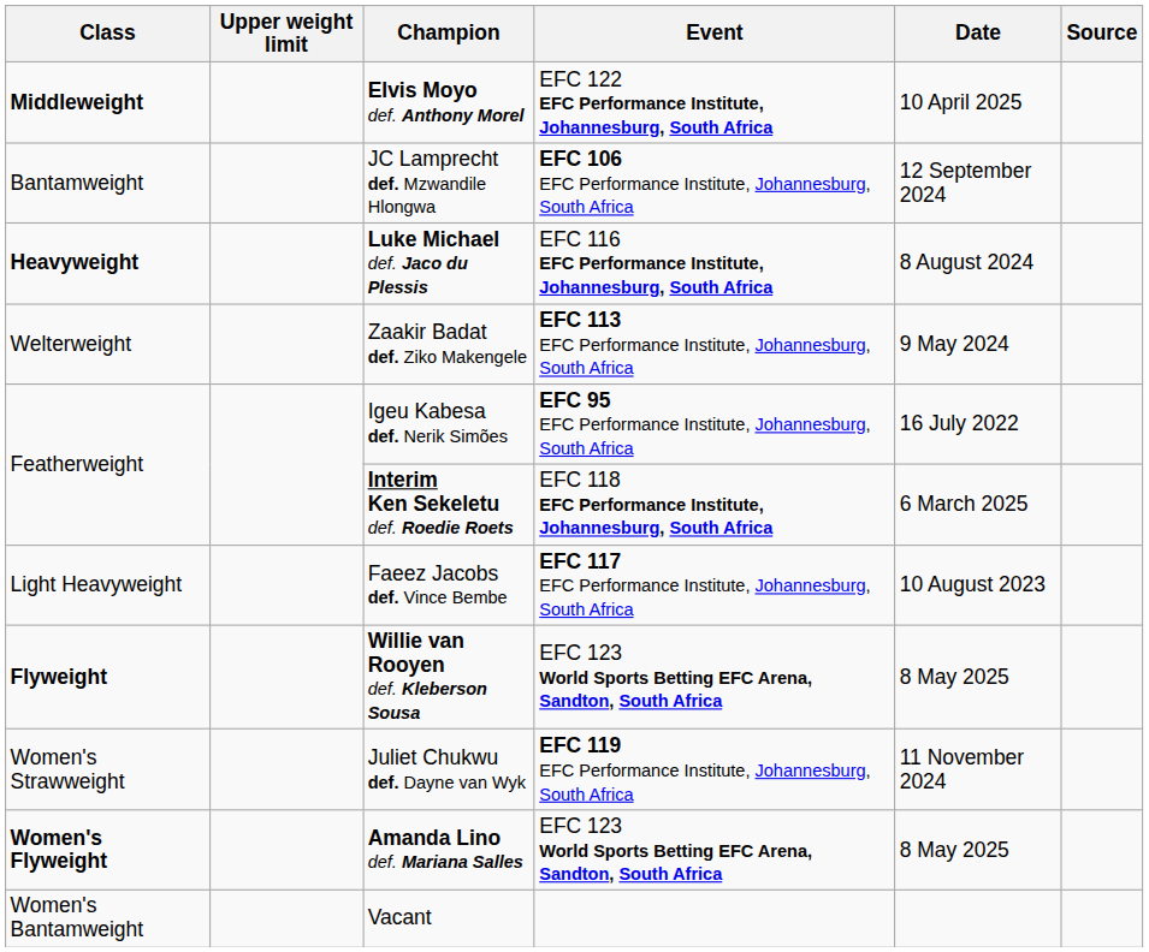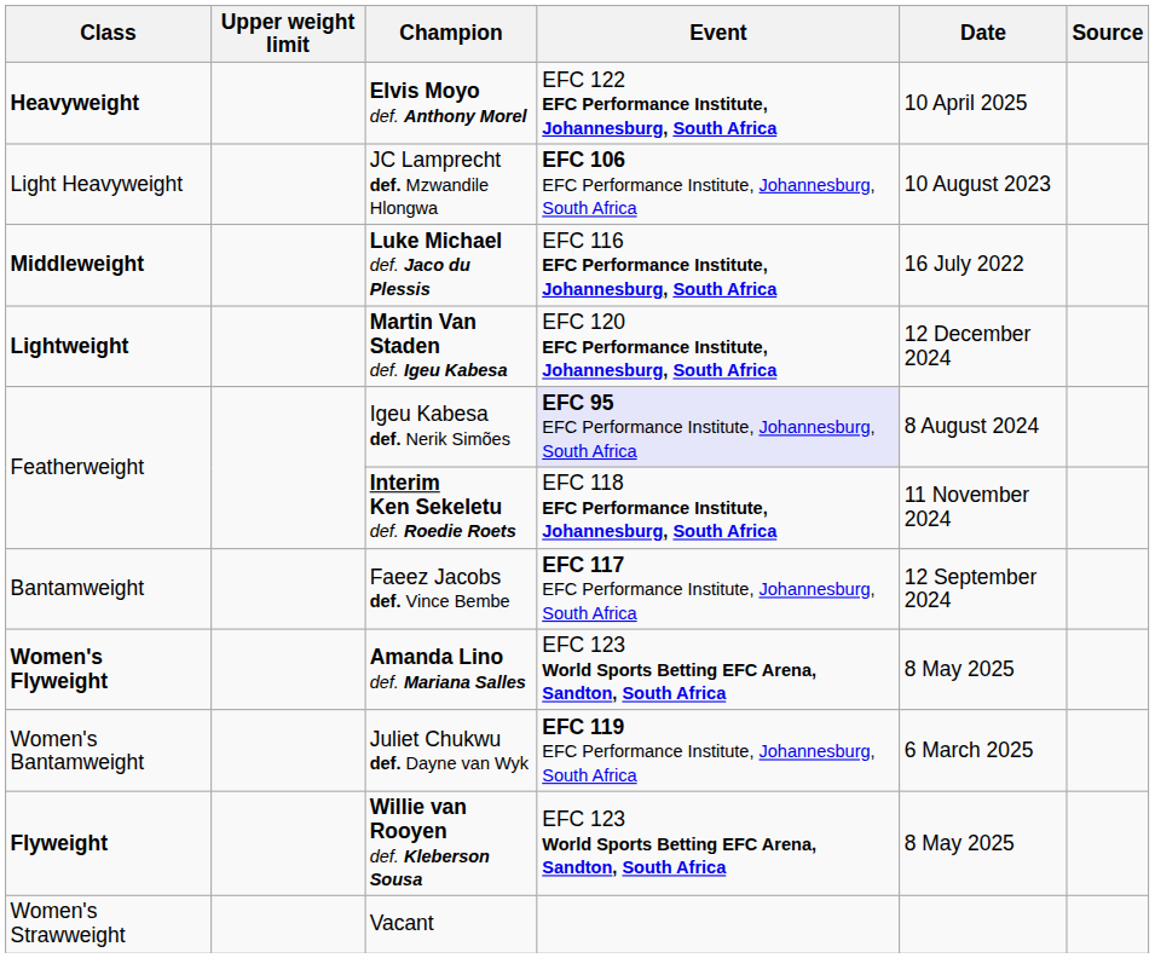 <table class="wikitable sortable">
 <tr>
 <th>Class</th>
 <th>Upper weight limit</th>
 <th>Champion</th>
 <th>Event</th>
 <th>Date</th>
 <th>Source</th>
 </tr>
 <tr>
-<td><strong>Middleweight</strong></td>
+<td><strong>Heavyweight</strong></td>
 <td></td>
 <td> <strong>Elvis Moyo</strong> <br><small><em>def. <strong>Anthony Morel<strong><em></small></td>
 <td></strong> EFC 122<strong><br><small>EFC Performance Institute, <a href='#'>Johannesburg</a>, <a href='#'>South Africa</a></small></td>
 <td>10 April 2025</td>
 <td></td>
 </tr>
 <tr>
-<td></strong>Bantamweight<strong></td>
+<td></strong>Light Heavyweight<strong></td>
 <td></td>
 <td> </strong>JC Lamprecht<strong><br><small></em>def. </strong>Mzwandile Hlongwa</em></strong></small></td>
 <td><strong> EFC 106</strong> <br><small>EFC Performance Institute, <a href='#'>Johannesburg</a>, <a href='#'>South Africa</a></small></td>
-<td>12 September 2024</td>
+<td>10 August 2023</td>
 <td></td>
 </tr>
 <tr>
-<td><strong>Heavyweight</strong></td>
+<td><strong>Middleweight</strong></td>
 <td></td>
 <td><strong> Luke Michael</strong><br><small><em>def. <strong>Jaco du Plessis<strong><em></small></td>
 <td></strong>EFC 116<strong><br><small>EFC Performance Institute, <a href='#'>Johannesburg</a>, <a href='#'>South Africa</a></small></td>
-<td>8 August 2024</td>
+<td>16 July 2022</td>
 <td></td>
 </tr>
 <tr>
-<td></strong>Welterweight<strong></td>
+<td><strong>Lightweight</strong></td>
 <td></td>
-<td> </strong>Zaakir Badat<strong><br><small></em>def. </strong>Ziko Makengele</em></strong></small></td>
-<td><strong> EFC 113</strong> <br><small>EFC Performance Institute, <a href='#'>Johannesburg</a>, <a href='#'>South Africa</a></small></td>
-<td>9 May 2024</td>
+<td> <strong>Martin Van Staden</strong> <br><small><em>def. <strong>Igeu Kabesa<strong><em></small></td>
+<td></strong>EFC 120<strong><br><small>EFC Performance Institute, <a href='#'>Johannesburg</a>, <a href='#'>South Africa</a></small></td>
+<td>12 December 2024</td>
 <td></td>
 </tr>
 <tr>
 <td rowspan="2"></strong>Featherweight<strong></td>
 <td rowspan="2"></td>
 <td> </strong>Igeu Kabesa<strong> <br><small></em>def. </strong>Nerik Simões</em></strong></small></td>
-<td><strong>EFC 95</strong> <br><small>EFC Performance Institute, <a href='#'>Johannesburg</a>, <a href='#'>South Africa</a></small></td>
-<td>16 July 2022</td>
+<td style="background: lavender;"><strong>EFC 95</strong> <br><small>EFC Performance Institute, <a href='#'>Johannesburg</a>, <a href='#'>South Africa</a></small></td>
+<td>8 August 2024</td>
 <td></td>
 </tr>
 <tr>
 <td><strong><u>Interim</u></strong><br> <strong>Ken Sekeletu</strong><br><small><em>def. <strong>Roedie Roets<strong><em></small></td>
 <td></strong>EFC 118<strong><br><small>EFC Performance Institute, <a href='#'>Johannesburg</a>, <a href='#'>South Africa</a></small></td>
-<td>6 March 2025</td>
+<td>11 November 2024</td>
 <td></td>
 </tr>
 <tr>
-<td></strong>Light Heavyweight<strong></td>
+<td></strong>Bantamweight<strong></td>
 <td></td>
 <td></strong> Faeez Jacobs<strong><br><small></em>def. </strong>Vince Bembe</em></strong></small></td>
 <td><strong>EFC 117</strong><br><small>EFC Performance Institute, <a href='#'>Johannesburg</a>, <a href='#'>South Africa</a></small></td>
-<td>10 August 2023</td>
+<td>12 September 2024</td>
+<td></td>
+</tr>
+<tr>
+<td><strong>Women's Flyweight</strong></td>
+<td></td>
+<td> <strong>Amanda Lino</strong><br><small><em>def. <strong>Mariana Salles<strong><em></small></td>
+<td></strong>EFC 123<strong><br><small>World Sports Betting EFC Arena, <a href='#'>Sandton</a>, <a href='#'>South Africa</a></small></td>
+<td>8 May 2025</td>
+<td></td>
+</tr>
+<tr>
+<td></strong>Women's Bantamweight<strong></td>
+<td></td>
+<td> </strong>Juliet Chukwu<strong><br><small></em>def. </strong>Dayne van Wyk</em></strong></small></td>
+<td><strong>EFC 119</strong><br><small>EFC Performance Institute, <a href='#'>Johannesburg</a>, <a href='#'>South Africa</a></small></td>
+<td>6 March 2025</td>
 <td></td>
 </tr>
 <tr>
 <td><strong>Flyweight</strong></td>
 <td></td>
 <td> <strong>Willie van Rooyen</strong><br><small><em>def. <strong>Kleberson Sousa<strong><em></small></td>
 <td></strong>EFC 123<strong><br><small>World Sports Betting EFC Arena, <a href='#'>Sandton</a>, <a href='#'>South Africa</a></small></td>
 <td>8 May 2025</td>
 <td></td>
 </tr>
 <tr>
 <td></strong>Women's Strawweight<strong></td>
 <td></td>
-<td> </strong>Juliet Chukwu<strong><br><small></em>def. </strong>Dayne van Wyk</em></strong></small></td>
-<td><strong>EFC 119</strong><br><small>EFC Performance Institute, <a href='#'>Johannesburg</a>, <a href='#'>South Africa</a></small></td>
-<td>11 November 2024</td>
-<td></td>
-</tr>
-<tr>
-<td><strong>Women's Flyweight</strong></td>
-<td></td>
-<td> <strong>Amanda Lino</strong><br><small><em>def. <strong>Mariana Salles<strong><em></small></td>
-<td></strong>EFC 123<strong><br><small>World Sports Betting EFC Arena, <a href='#'>Sandton</a>, <a href='#'>South Africa</a></small></td>
-<td>8 May 2025</td>
-<td></td>
-</tr>
-<tr>
-<td></strong>Women's Bantamweight<strong></td>
-<td></td>
 <td></strong>Vacant<strong></td>
 <td></td>
 <td></td>
 <td></td>
 </tr>
 </table>
